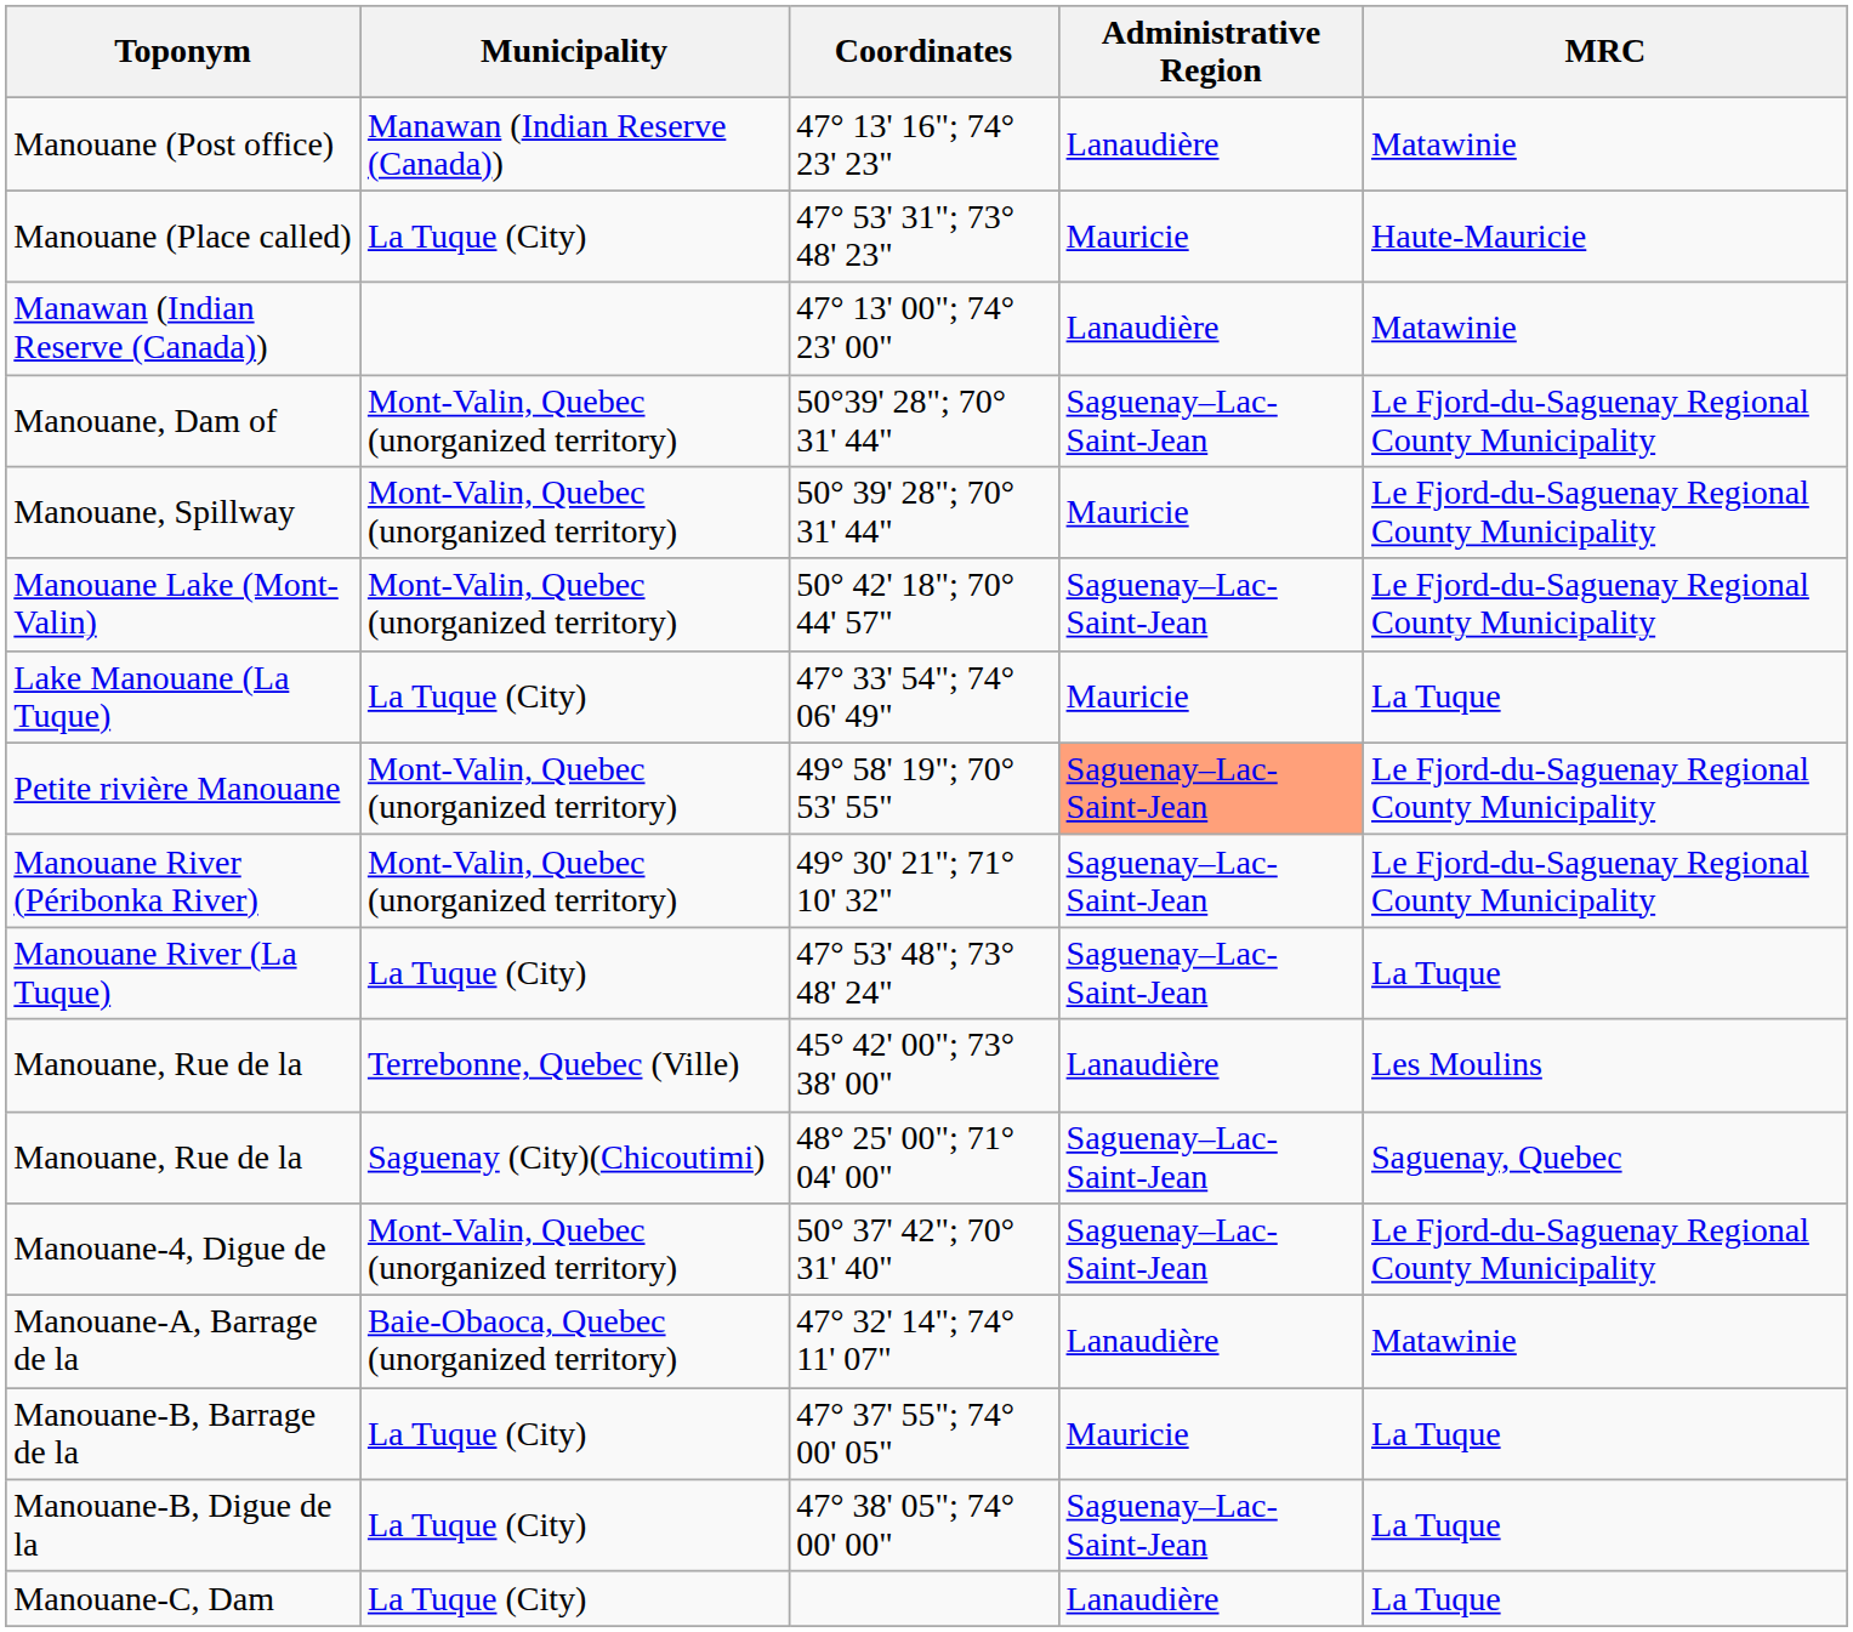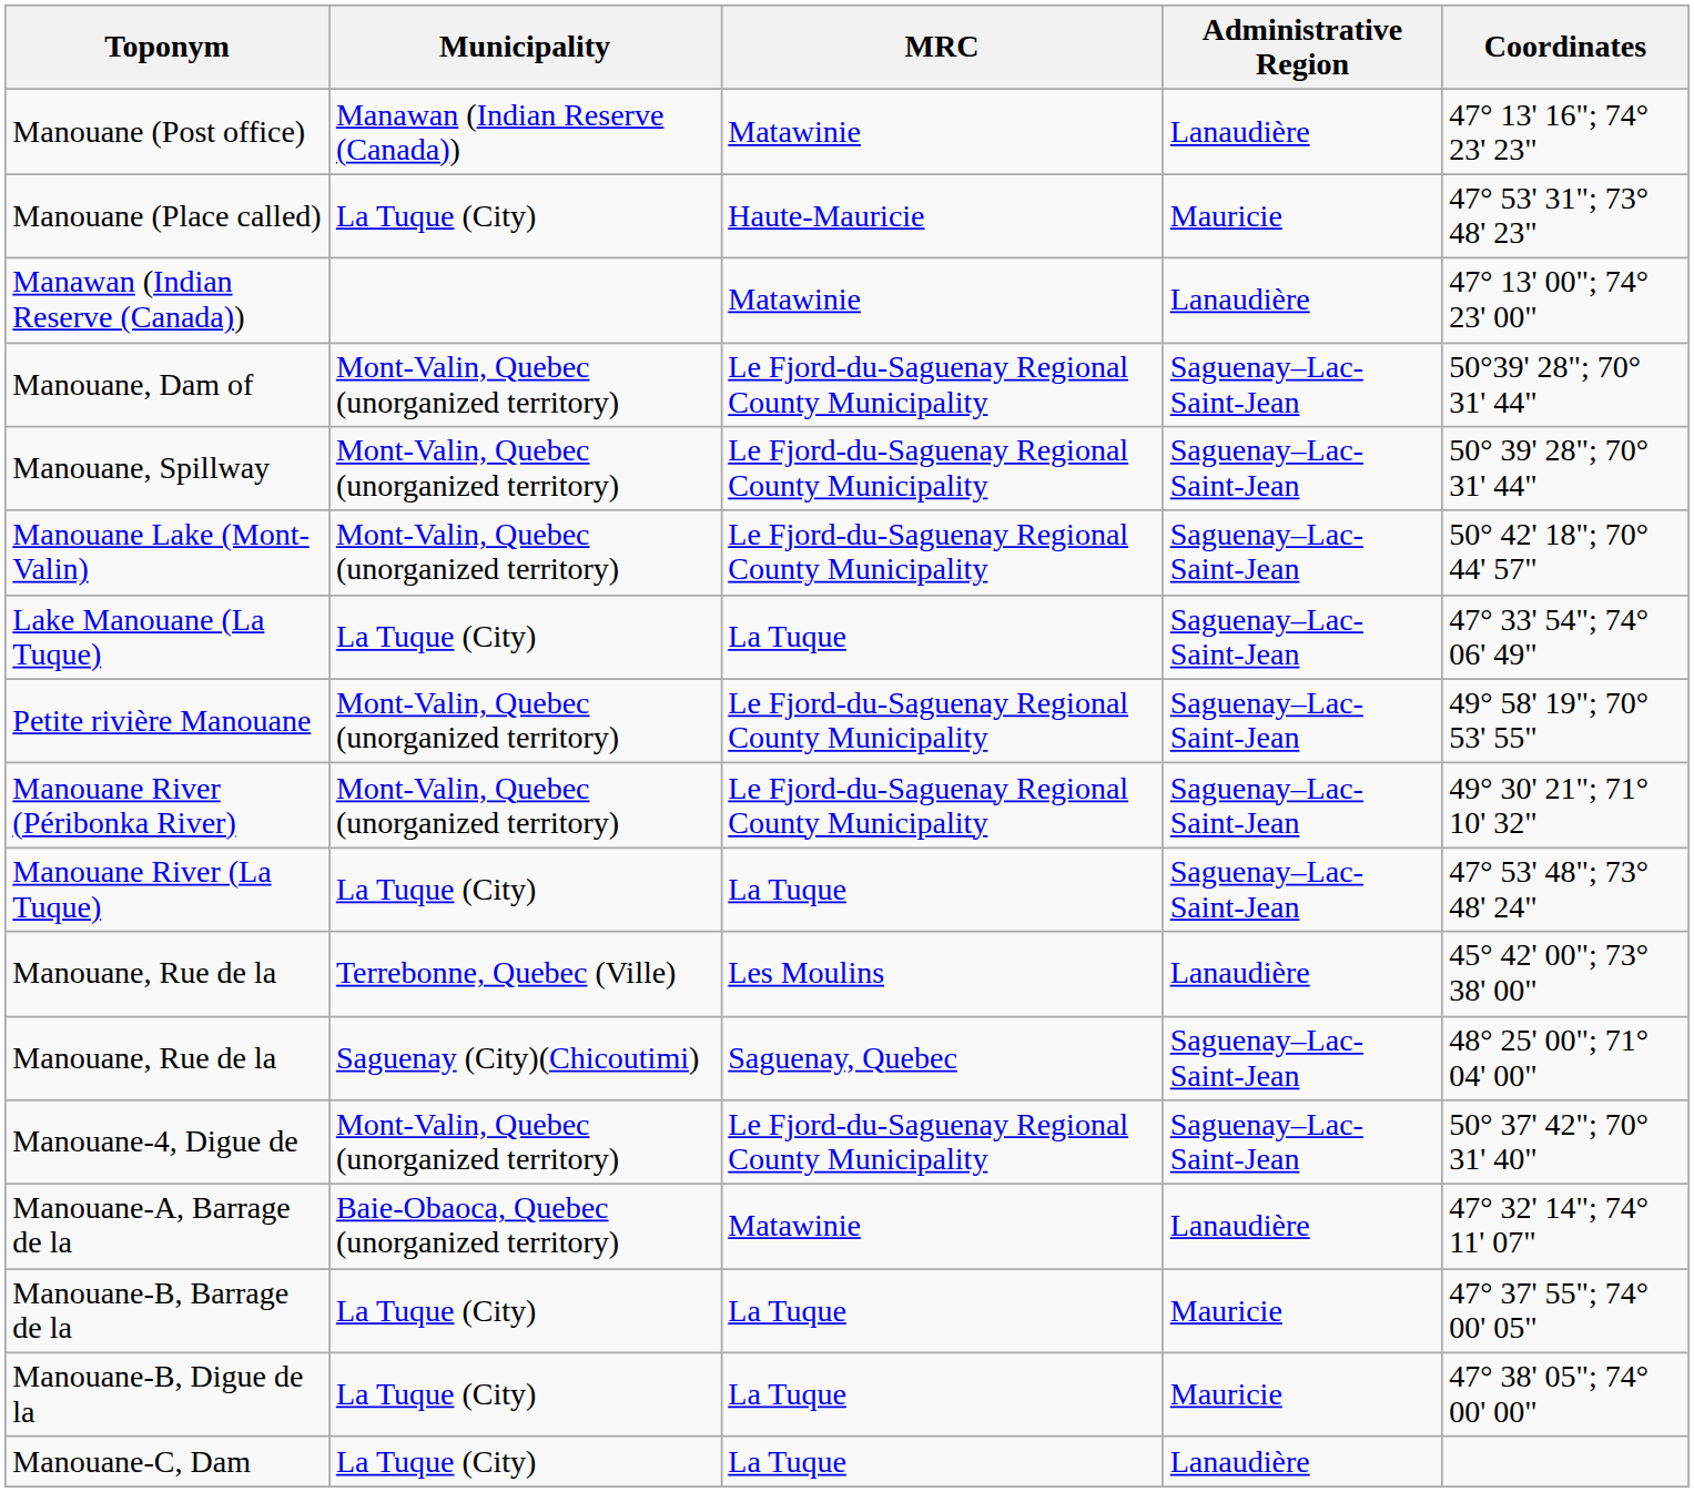 <table class="wikitable" border="1">
 <tr>
 <th>Toponym</th>
 <th>Municipality</th>
+<th>MRC</th>
+<th>Administrative Region</th>
 <th>Coordinates</th>
-<th>Administrative Region</th>
-<th>MRC</th>
 </tr>
 <tr>
 <td>Manouane (Post office)</td>
 <td><a href='#'>Manawan</a> (<a href='#'>Indian Reserve (Canada)</a>)</td>
+<td><a href='#'>Matawinie</a></td>
+<td><a href='#'>Lanaudière</a></td>
 <td>47° 13' 16"; 74° 23' 23"</td>
-<td><a href='#'>Lanaudière</a></td>
-<td><a href='#'>Matawinie</a></td>
 </tr>
 <tr>
 <td>Manouane (Place called)</td>
 <td><a href='#'>La Tuque</a> (City)</td>
+<td><a href='#'>Haute-Mauricie</a></td>
+<td><a href='#'>Mauricie</a></td>
 <td>47° 53' 31"; 73° 48' 23"</td>
-<td><a href='#'>Mauricie</a></td>
-<td><a href='#'>Haute-Mauricie</a></td>
 </tr>
 <tr>
 <td><a href='#'>Manawan</a> (<a href='#'>Indian Reserve (Canada)</a>)</td>
 <td></td>
+<td><a href='#'>Matawinie</a></td>
+<td><a href='#'>Lanaudière</a></td>
 <td>47° 13' 00"; 74° 23' 00"</td>
-<td><a href='#'>Lanaudière</a></td>
-<td><a href='#'>Matawinie</a></td>
 </tr>
 <tr>
 <td>Manouane, Dam of</td>
 <td><a href='#'>Mont-Valin, Quebec</a> (unorganized territory)</td>
+<td><a href='#'>Le Fjord-du-Saguenay Regional County Municipality</a></td>
+<td><a href='#'>Saguenay–Lac-Saint-Jean</a></td>
 <td>50°39' 28"; 70° 31' 44"</td>
-<td><a href='#'>Saguenay–Lac-Saint-Jean</a></td>
-<td><a href='#'>Le Fjord-du-Saguenay Regional County Municipality</a></td>
 </tr>
 <tr>
 <td>Manouane, Spillway</td>
 <td><a href='#'>Mont-Valin, Quebec</a> (unorganized territory)</td>
+<td><a href='#'>Le Fjord-du-Saguenay Regional County Municipality</a></td>
+<td><a href='#'>Saguenay–Lac-Saint-Jean</a></td>
 <td>50° 39' 28"; 70° 31' 44"</td>
-<td><a href='#'>Mauricie</a></td>
-<td><a href='#'>Le Fjord-du-Saguenay Regional County Municipality</a></td>
 </tr>
 <tr>
 <td><a href='#'>Manouane Lake (Mont-Valin)</a></td>
 <td><a href='#'>Mont-Valin, Quebec</a> (unorganized territory)</td>
+<td><a href='#'>Le Fjord-du-Saguenay Regional County Municipality</a></td>
+<td><a href='#'>Saguenay–Lac-Saint-Jean</a></td>
 <td>50° 42' 18"; 70° 44' 57"</td>
-<td><a href='#'>Saguenay–Lac-Saint-Jean</a></td>
-<td><a href='#'>Le Fjord-du-Saguenay Regional County Municipality</a></td>
 </tr>
 <tr>
 <td><a href='#'>Lake Manouane (La Tuque)</a></td>
 <td><a href='#'>La Tuque</a> (City)</td>
+<td><a href='#'>La Tuque</a></td>
+<td><a href='#'>Saguenay–Lac-Saint-Jean</a></td>
 <td>47° 33' 54"; 74° 06' 49"</td>
-<td><a href='#'>Mauricie</a></td>
-<td><a href='#'>La Tuque</a></td>
 </tr>
 <tr>
 <td><a href='#'>Petite rivière Manouane</a></td>
 <td><a href='#'>Mont-Valin, Quebec</a> (unorganized territory)</td>
+<td><a href='#'>Le Fjord-du-Saguenay Regional County Municipality</a></td>
+<td><a href='#'>Saguenay–Lac-Saint-Jean</a></td>
 <td>49° 58' 19"; 70° 53' 55"</td>
-<td style="background: lightsalmon;"><a href='#'>Saguenay–Lac-Saint-Jean</a></td>
-<td><a href='#'>Le Fjord-du-Saguenay Regional County Municipality</a></td>
 </tr>
 <tr>
 <td><a href='#'>Manouane River (Péribonka River)</a></td>
 <td><a href='#'>Mont-Valin, Quebec</a> (unorganized territory)</td>
+<td><a href='#'>Le Fjord-du-Saguenay Regional County Municipality</a></td>
+<td><a href='#'>Saguenay–Lac-Saint-Jean</a></td>
 <td>49° 30' 21"; 71° 10' 32"</td>
-<td><a href='#'>Saguenay–Lac-Saint-Jean</a></td>
-<td><a href='#'>Le Fjord-du-Saguenay Regional County Municipality</a></td>
 </tr>
 <tr>
 <td><a href='#'>Manouane River (La Tuque)</a></td>
 <td><a href='#'>La Tuque</a> (City)</td>
+<td><a href='#'>La Tuque</a></td>
+<td><a href='#'>Saguenay–Lac-Saint-Jean</a></td>
 <td>47° 53' 48"; 73° 48' 24"</td>
-<td><a href='#'>Saguenay–Lac-Saint-Jean</a></td>
-<td><a href='#'>La Tuque</a></td>
 </tr>
 <tr>
 <td>Manouane, Rue de la</td>
 <td><a href='#'>Terrebonne, Quebec</a> (Ville)</td>
+<td><a href='#'>Les Moulins</a></td>
+<td><a href='#'>Lanaudière</a></td>
 <td>45° 42' 00"; 73° 38' 00"</td>
-<td><a href='#'>Lanaudière</a></td>
-<td><a href='#'>Les Moulins</a></td>
 </tr>
 <tr>
 <td>Manouane, Rue de la</td>
 <td><a href='#'>Saguenay</a> (City)(<a href='#'>Chicoutimi</a>)</td>
+<td><a href='#'>Saguenay, Quebec</a></td>
+<td><a href='#'>Saguenay–Lac-Saint-Jean</a></td>
 <td>48° 25' 00"; 71° 04' 00"</td>
-<td><a href='#'>Saguenay–Lac-Saint-Jean</a></td>
-<td><a href='#'>Saguenay, Quebec</a></td>
 </tr>
 <tr>
 <td>Manouane-4, Digue de</td>
 <td><a href='#'>Mont-Valin, Quebec</a> (unorganized territory)</td>
+<td><a href='#'>Le Fjord-du-Saguenay Regional County Municipality</a></td>
+<td><a href='#'>Saguenay–Lac-Saint-Jean</a></td>
 <td>50° 37' 42"; 70° 31' 40"</td>
-<td><a href='#'>Saguenay–Lac-Saint-Jean</a></td>
-<td><a href='#'>Le Fjord-du-Saguenay Regional County Municipality</a></td>
 </tr>
 <tr>
 <td>Manouane-A, Barrage de la</td>
 <td><a href='#'>Baie-Obaoca, Quebec</a> (unorganized territory)</td>
+<td><a href='#'>Matawinie</a></td>
+<td><a href='#'>Lanaudière</a></td>
 <td>47° 32' 14"; 74° 11' 07"</td>
-<td><a href='#'>Lanaudière</a></td>
-<td><a href='#'>Matawinie</a></td>
 </tr>
 <tr>
 <td>Manouane-B, Barrage de la</td>
 <td><a href='#'>La Tuque</a> (City)</td>
+<td><a href='#'>La Tuque</a></td>
+<td><a href='#'>Mauricie</a></td>
 <td>47° 37' 55"; 74° 00' 05"</td>
-<td><a href='#'>Mauricie</a></td>
-<td><a href='#'>La Tuque</a></td>
 </tr>
 <tr>
 <td>Manouane-B, Digue de la</td>
 <td><a href='#'>La Tuque</a> (City)</td>
+<td><a href='#'>La Tuque</a></td>
+<td><a href='#'>Mauricie</a></td>
 <td>47° 38' 05"; 74° 00' 00"</td>
-<td><a href='#'>Saguenay–Lac-Saint-Jean</a></td>
-<td><a href='#'>La Tuque</a></td>
 </tr>
 <tr>
 <td>Manouane-C, Dam</td>
 <td><a href='#'>La Tuque</a> (City)</td>
+<td><a href='#'>La Tuque</a></td>
+<td><a href='#'>Lanaudière</a></td>
 <td 47° 45' 28"; 73° 53' 50"></td>
-<td><a href='#'>Lanaudière</a></td>
-<td><a href='#'>La Tuque</a></td>
 </tr>
 </table>
